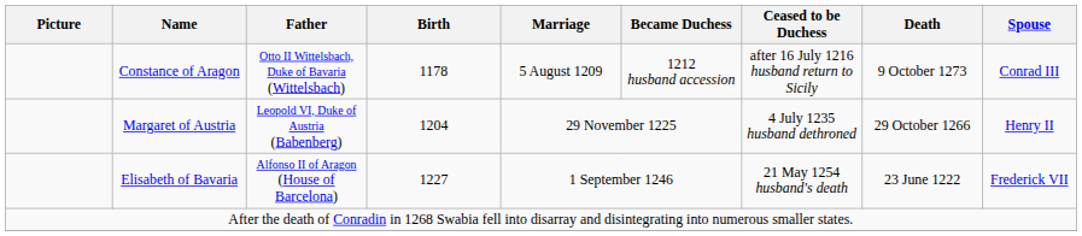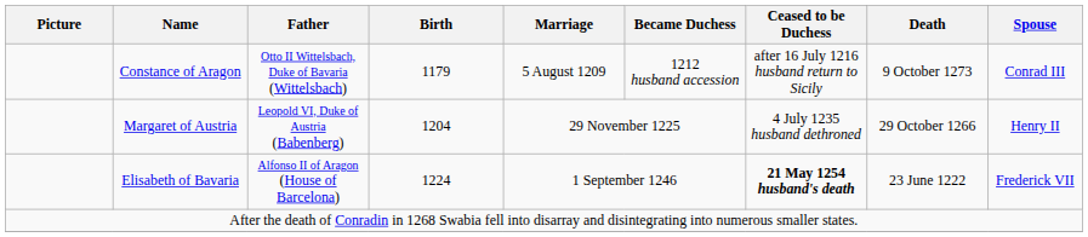 <table width=95% class="wikitable">
 <tr>
 <th width = "8%">Picture</th>
 <th width = "10%">Name</th>
 <th width = "9%">Father</th>
 <th width = "10%">Birth</th>
 <th width = "9%">Marriage</th>
 <th width = "9%">Became Duchess</th>
 <th width = "9%">Ceased to be Duchess</th>
 <th width = "9%">Death</th>
 <th width = "7%"><a href='#'>Spouse</a></th>
 </tr>
 <tr>
 <td align="center"></td>
 <td align="center"><a href='#'>Constance of Aragon</a></td>
 <td align="center"><small><a href='#'>Otto II Wittelsbach, Duke of Bavaria</a></small> <br> (<a href='#'>Wittelsbach</a>)</td>
-<td align="center">1178</td>
+<td align="center">1179</td>
 <td align="center">5 August 1209</td>
 <td align="center">1212<br><em>husband accession</em></td>
 <td align="center">after 16 July 1216<br><em>husband return to Sicily</em></td>
 <td align="center">9 October 1273</td>
 <td align="center"><a href='#'>Conrad III</a></td>
 </tr>
 <tr>
 <td align="center"></td>
 <td align="center"><a href='#'>Margaret of Austria</a></td>
 <td align="center"><small><a href='#'>Leopold VI, Duke of Austria</a></small><br>(<a href='#'>Babenberg</a>)</td>
 <td align="center">1204</td>
 <td align="center" colspan="2">29 November 1225</td>
 <td align="center">4 July 1235<br><em>husband dethroned</em></td>
 <td align="center">29 October 1266</td>
 <td align="center"><a href='#'>Henry II</a></td>
 </tr>
 <tr>
 <td align="center"></td>
 <td align="center"><a href='#'>Elisabeth of Bavaria</a></td>
 <td align="center"><small><a href='#'>Alfonso II of Aragon</a></small><br>(<a href='#'>House of Barcelona</a>)</td>
-<td align="center">1227</td>
+<td align="center">1224</td>
 <td align="center" colspan="2">1 September 1246</td>
-<td align="center">21 May 1254<br><em>husband's death</em></td>
+<td align="center"><strong>21 May 1254<br><em>husband's death</em></strong></td>
 <td align="center">23 June 1222</td>
 <td align="center"><a href='#'>Frederick VII</a></td>
 </tr>
 <tr>
 <td align="center" colspan="9">After the death of <a href='#'>Conradin</a> in 1268 Swabia fell into disarray and  disintegrating into numerous smaller states.</td>
 </tr>
 <tr>
 </tr>
 </table>
